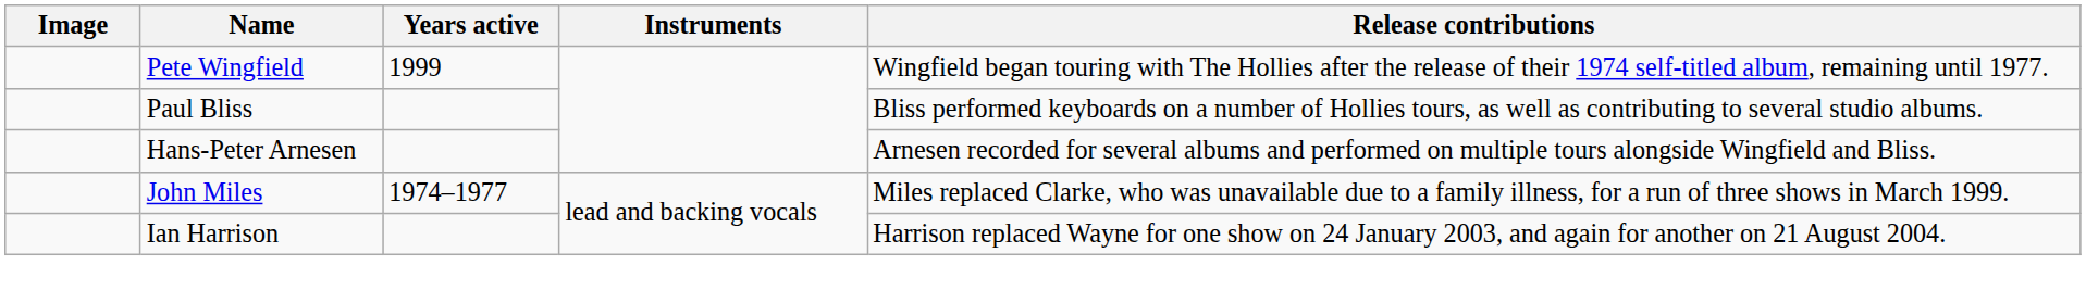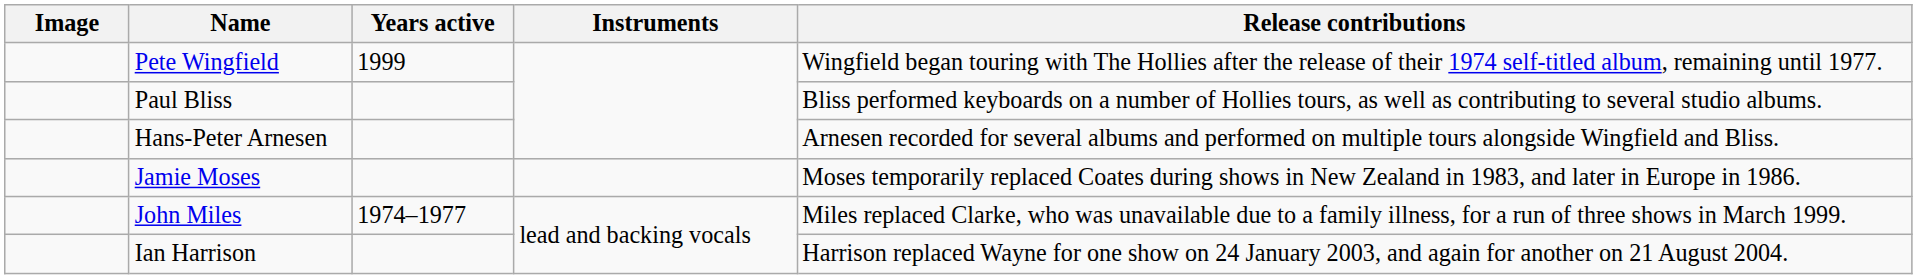 <table class="wikitable" border="1" width=100%>
 <tr>
 <th width="75">Image</th>
 <th width="140">Name</th>
 <th width="100">Years active</th>
 <th width="180">Instruments</th>
 <th>Release contributions</th>
 </tr>
 <tr>
 <td></td>
 <td><a href='#'>Pete Wingfield</a></td>
 <td>1999 </td>
 <td rowspan="3"></td>
 <td>Wingfield began touring with The Hollies after the release of their <a href='#'>1974 self-titled album</a>, remaining until 1977.</td>
 </tr>
 <tr>
 <td></td>
 <td>Paul Bliss</td>
 <td></td>
 <td>Bliss performed keyboards on a number of Hollies tours, as well as contributing to several studio albums.</td>
 </tr>
 <tr>
 <td></td>
 <td>Hans-Peter Arnesen</td>
 <td></td>
 <td>Arnesen recorded for several albums and performed on multiple tours alongside Wingfield and Bliss.</td>
 </tr>
 <tr>
 <td></td>
+<td><a href='#'>Jamie Moses</a></td>
+<td></td>
+<td></td>
+<td>Moses temporarily replaced Coates during shows in New Zealand in 1983, and later in Europe in 1986.</td>
+</tr>
+<tr>
+<td></td>
 <td><a href='#'>John Miles</a></td>
 <td>1974–1977</td>
 <td rowspan="2">lead and backing vocals</td>
 <td>Miles replaced Clarke, who was unavailable due to a family illness, for a run of three shows in March 1999.</td>
 </tr>
 <tr>
 <td></td>
 <td>Ian Harrison</td>
 <td></td>
 <td>Harrison replaced Wayne for one show on 24 January 2003, and again for another on 21 August 2004.</td>
 </tr>
 </table>
